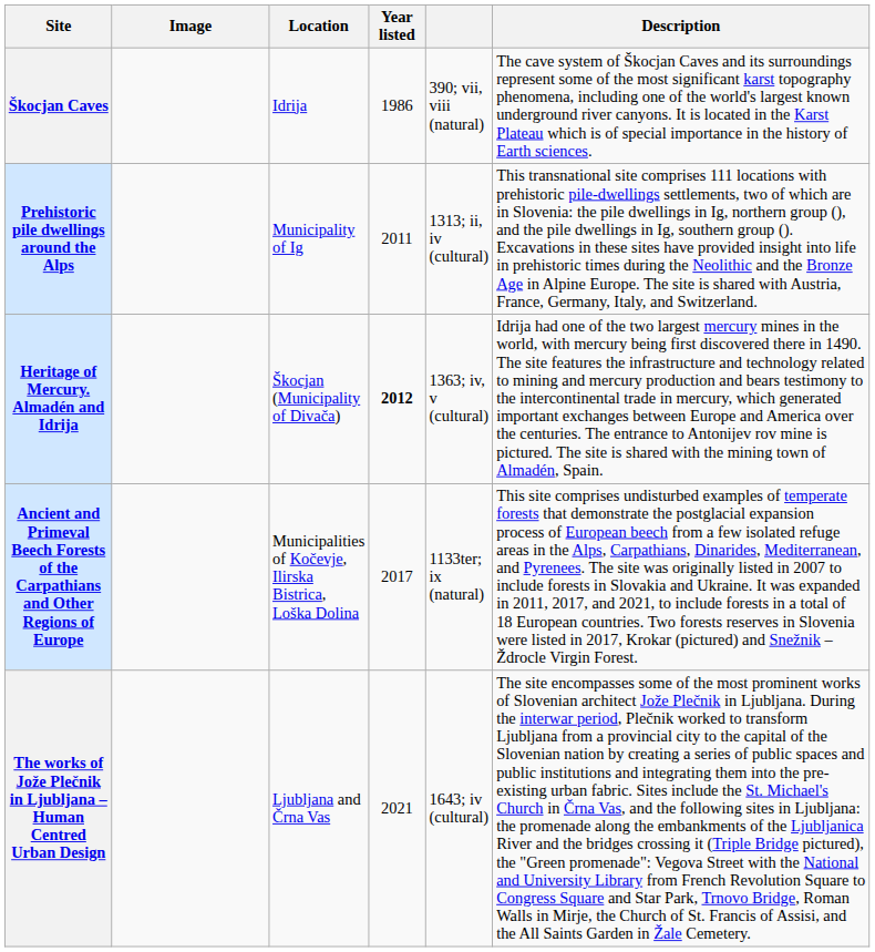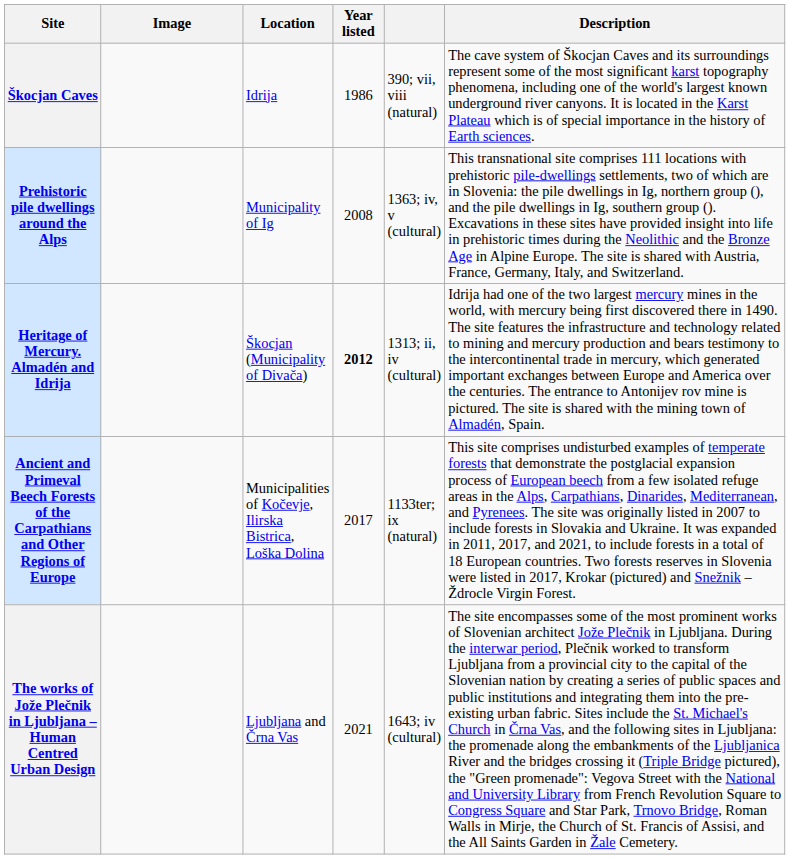 <table class="wikitable sortable plainrowheaders">
 <tr>
 <th style="width:100px;" scope="col">Site</th>
 <th class="unsortable" style="width:150px;" scope="col">Image</th>
 <th style="width:80px;" scope="col">Location</th>
 <th style="width:50px;" scope="col">Year listed</th>
 <th style="width:60px;" scope="col" data-sort-type="number"></th>
 <th scope="col" class="unsortable">Description</th>
 </tr>
 <tr>
 <th scope="row"><a href='#'>Škocjan Caves</a></th>
 <td></td>
 <td><a href='#'>Idrija</a></td>
 <td align=center>1986</td>
 <td>390; vii, viii (natural)</td>
 <td>The cave system of Škocjan Caves and its surroundings represent some of the most significant <a href='#'>karst</a> topography phenomena, including one of the world's largest known underground river canyons. It is located in the <a href='#'>Karst Plateau</a> which is of special importance in the history of <a href='#'>Earth sciences</a>.</td>
 </tr>
 <tr>
 <th scope="row" style="background:#D0E7FF;"><a href='#'>Prehistoric pile dwellings around the Alps</a></th>
 <td></td>
 <td><a href='#'>Municipality of Ig</a></td>
-<td align=center>2011</td>
-<td>1313; ii, iv (cultural)</td>
+<td align=center>2008</td>
+<td>1363; iv, v (cultural)</td>
 <td>This transnational site comprises 111 locations with prehistoric <a href='#'>pile-dwellings</a> settlements, two of which are in Slovenia: the pile dwellings in Ig, northern group (), and the pile dwellings in Ig, southern group (). Excavations in these sites have provided insight into life in prehistoric times during the <a href='#'>Neolithic</a> and the <a href='#'>Bronze Age</a> in Alpine Europe. The site is shared with Austria, France, Germany, Italy, and Switzerland.</td>
 </tr>
 <tr>
 <th scope="row" style="background:#D0E7FF;"><a href='#'>Heritage of Mercury. Almadén and Idrija</a></th>
 <td></td>
 <td><a href='#'>Škocjan</a> (<a href='#'>Municipality of Divača</a>)</td>
 <td align=center><strong>2012</strong></td>
-<td>1363; iv, v (cultural)</td>
+<td>1313; ii, iv (cultural)</td>
 <td>Idrija had one of the two largest <a href='#'>mercury</a> mines in the world, with mercury being first discovered there in 1490. The site features the infrastructure and technology related to mining and mercury production and bears testimony to the intercontinental trade in mercury, which generated important exchanges between Europe and America over the centuries. The entrance to Antonijev rov mine is pictured. The site is shared with the mining town of <a href='#'>Almadén</a>, Spain.</td>
 </tr>
 <tr>
 <th scope="row" style="background:#D0E7FF;"><a href='#'>Ancient and Primeval Beech Forests of the Carpathians and Other Regions of Europe</a></th>
 <td></td>
 <td>Municipalities of <a href='#'>Kočevje</a>, <a href='#'>Ilirska Bistrica</a>, <a href='#'>Loška Dolina</a></td>
 <td align=center>2017</td>
 <td>1133ter; ix (natural)</td>
 <td>This site comprises undisturbed examples of <a href='#'>temperate forests</a> that demonstrate the postglacial expansion process of <a href='#'>European beech</a> from a few isolated refuge areas in the <a href='#'>Alps</a>, <a href='#'>Carpathians</a>, <a href='#'>Dinarides</a>, <a href='#'>Mediterranean</a>, and <a href='#'>Pyrenees</a>. The site was originally listed in 2007 to include forests in Slovakia and Ukraine. It was expanded in 2011, 2017, and 2021, to include forests in a total of 18 European countries. Two forests reserves in Slovenia were listed in 2017, Krokar (pictured) and <a href='#'>Snežnik</a> – Ždrocle Virgin Forest.</td>
 </tr>
 <tr>
 <th scope="row"><a href='#'>The works of Jože Plečnik in Ljubljana – Human Centred Urban Design</a></th>
 <td></td>
 <td><a href='#'>Ljubljana</a> and <a href='#'>Črna Vas</a></td>
 <td align=center>2021</td>
 <td>1643; iv (cultural)</td>
 <td>The site encompasses some of the most prominent works of  Slovenian architect <a href='#'>Jože Plečnik</a> in Ljubljana. During the <a href='#'>interwar period</a>, Plečnik worked to transform Ljubljana from a provincial city to the capital of the Slovenian nation by creating a series of public spaces and public institutions and integrating them into the pre-existing urban fabric. Sites include the <a href='#'>St. Michael's Church</a> in <a href='#'>Črna Vas</a>, and the following sites in Ljubljana: the promenade along the embankments of the <a href='#'>Ljubljanica</a> River and the bridges crossing it (<a href='#'>Triple Bridge</a> pictured), the "Green promenade":  Vegova Street with the <a href='#'>National and University Library</a> from French Revolution Square to <a href='#'>Congress Square</a> and Star Park, <a href='#'>Trnovo Bridge</a>, Roman Walls in Mirje, the Church of St. Francis of Assisi, and the All Saints Garden in <a href='#'>Žale</a> Cemetery.</td>
 </tr>
 </table>
